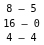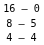 <table style="text-align:center">
 <tr>
 <th width=200></th>
 <th width=100></th>
 <th width=200></th>
 </tr>
 <tr>
 <td align=right><strong></strong></td>
-<td>8 – 5</td>
+<td>16 – 0</td>
 <td align=left></td>
 </tr>
 <tr>
 <td align=right><strong></strong></td>
-<td>16 – 0</td>
+<td>8 – 5</td>
 <td align=left></td>
 </tr>
 <tr>
 <td align=right><strong></strong></td>
 <td>4 – 4</td>
 <td align=left><strong></strong></td>
 </tr>
 </table>
